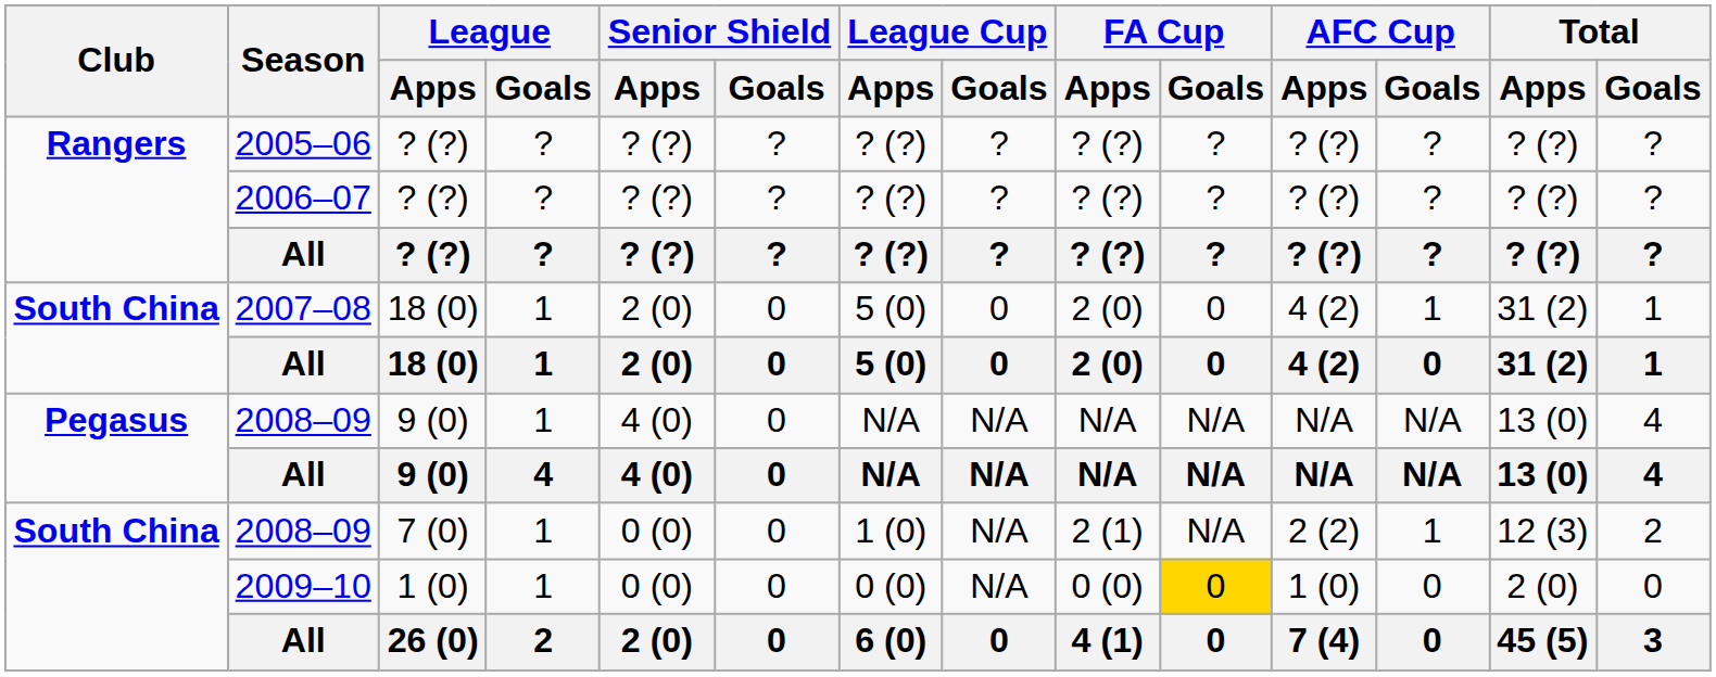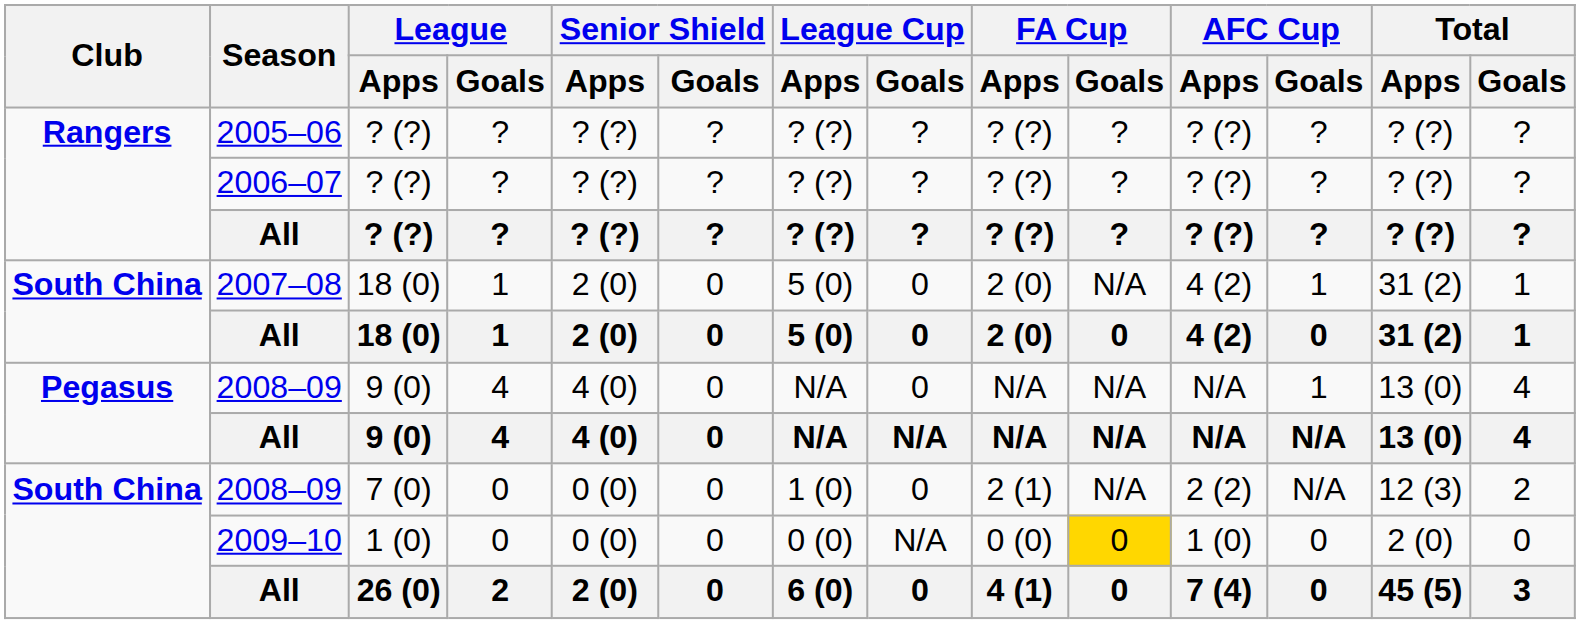 <table class="wikitable" style="text-align: center;">
 <tr>
 <th rowspan=2>Club</th>
 <th rowspan=2>Season</th>
 <th colspan=2><a href='#'>League</a></th>
 <th colspan=2><a href='#'>Senior Shield</a></th>
 <th colspan=2><a href='#'>League Cup</a></th>
 <th colspan=2><a href='#'>FA Cup</a></th>
 <th colspan=2><a href='#'>AFC Cup</a></th>
 <th colspan=2>Total</th>
 </tr>
 <tr>
 <th>Apps</th>
 <th>Goals</th>
 <th>Apps</th>
 <th>Goals</th>
 <th>Apps</th>
 <th>Goals</th>
 <th>Apps</th>
 <th>Goals</th>
 <th>Apps</th>
 <th>Goals</th>
 <th>Apps</th>
 <th>Goals</th>
 </tr>
 <tr>
 <td rowspan=3 valign="top"><strong><a href='#'>Rangers</a></strong></td>
 <td><a href='#'>2005–06</a></td>
 <td>? (?)</td>
 <td>?</td>
 <td>? (?)</td>
 <td>?</td>
 <td>? (?)</td>
 <td>?</td>
 <td>? (?)</td>
 <td>?</td>
 <td>? (?)</td>
 <td>?</td>
 <td>? (?)</td>
 <td>?</td>
 </tr>
 <tr>
 <td><a href='#'>2006–07</a></td>
 <td>? (?)</td>
 <td>?</td>
 <td>? (?)</td>
 <td>?</td>
 <td>? (?)</td>
 <td>?</td>
 <td>? (?)</td>
 <td>?</td>
 <td>? (?)</td>
 <td>?</td>
 <td>? (?)</td>
 <td>?</td>
 </tr>
 <tr>
 <th>All</th>
 <th>? (?)</th>
 <th>?</th>
 <th>? (?)</th>
 <th>?</th>
 <th>? (?)</th>
 <th>?</th>
 <th>? (?)</th>
 <th>?</th>
 <th>? (?)</th>
 <th>?</th>
 <th>? (?)</th>
 <th>?</th>
 </tr>
 <tr>
 <td rowspan=2 valign="top"><strong><a href='#'>South China</a></strong></td>
 <td><a href='#'>2007–08</a></td>
 <td>18 (0)</td>
 <td>1</td>
 <td>2 (0)</td>
 <td>0</td>
 <td>5 (0)</td>
 <td>0</td>
 <td>2 (0)</td>
-<td>0</td>
+<td>N/A</td>
 <td>4 (2)</td>
 <td>1</td>
 <td>31 (2)</td>
 <td>1</td>
 </tr>
 <tr>
 <th>All</th>
 <th>18 (0)</th>
 <th>1</th>
 <th>2 (0)</th>
 <th>0</th>
 <th>5 (0)</th>
 <th>0</th>
 <th>2 (0)</th>
 <th>0</th>
 <th>4 (2)</th>
 <th>0</th>
 <th>31 (2)</th>
 <th>1</th>
 </tr>
 <tr>
 <td rowspan=2 valign="top"><strong><a href='#'>Pegasus</a></strong></td>
 <td><a href='#'>2008–09</a></td>
 <td>9 (0)</td>
-<td>1</td>
+<td>4</td>
 <td>4 (0)</td>
+<td>0</td>
+<td>N/A</td>
 <td>0</td>
 <td>N/A</td>
 <td>N/A</td>
 <td>N/A</td>
-<td>N/A</td>
-<td>N/A</td>
-<td>N/A</td>
+<td>1</td>
 <td>13 (0)</td>
 <td>4</td>
 </tr>
 <tr>
 <th>All</th>
 <th>9 (0)</th>
 <th>4</th>
 <th>4 (0)</th>
 <th>0</th>
 <th>N/A</th>
 <th>N/A</th>
 <th>N/A</th>
 <th>N/A</th>
 <th>N/A</th>
 <th>N/A</th>
 <th>13 (0)</th>
 <th>4</th>
 </tr>
 <tr>
 <td rowspan=3 valign="top"><strong><a href='#'>South China</a></strong></td>
 <td><a href='#'>2008–09</a></td>
 <td>7 (0)</td>
-<td>1</td>
+<td>0</td>
 <td>0 (0)</td>
 <td>0</td>
 <td>1 (0)</td>
-<td>N/A</td>
+<td>0</td>
 <td>2 (1)</td>
 <td>N/A</td>
 <td>2 (2)</td>
-<td>1</td>
+<td>N/A</td>
 <td>12 (3)</td>
 <td>2</td>
 </tr>
 <tr>
 <td><a href='#'>2009–10</a></td>
 <td>1 (0)</td>
-<td>1</td>
+<td>0</td>
 <td>0 (0)</td>
 <td>0</td>
 <td>0 (0)</td>
 <td>N/A</td>
 <td>0 (0)</td>
 <td style="background: gold;">0</td>
 <td>1 (0)</td>
 <td>0</td>
 <td>2 (0)</td>
 <td>0</td>
 </tr>
 <tr>
 <th>All</th>
 <th>26 (0)</th>
 <th>2</th>
 <th>2 (0)</th>
 <th>0</th>
 <th>6 (0)</th>
 <th>0</th>
 <th>4 (1)</th>
 <th>0</th>
 <th>7 (4)</th>
 <th>0</th>
 <th>45 (5)</th>
 <th>3</th>
 </tr>
 </table>
